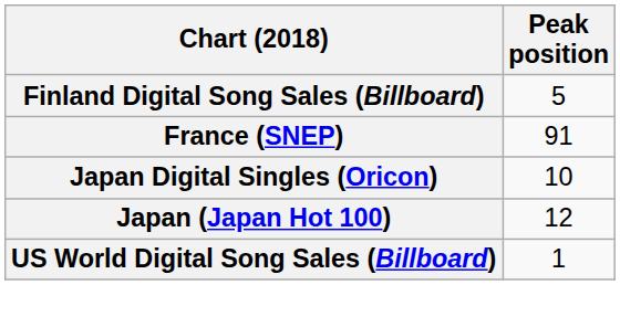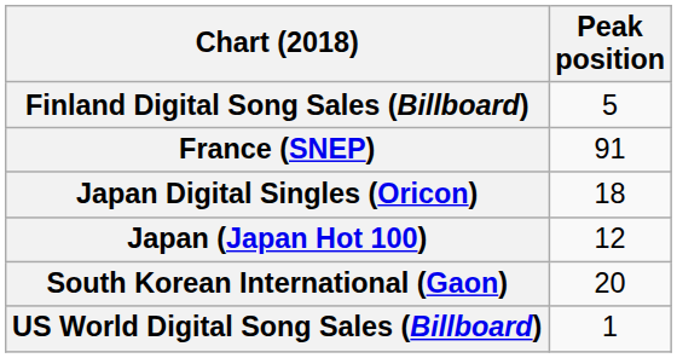 <table class="wikitable plainrowheaders sortable" style="text-align:center">
 <tr>
 <th scope="col">Chart (2018)</th>
 <th scope="col">Peak<br>position</th>
 </tr>
 <tr>
 <th scope="row">Finland Digital Song Sales (<em>Billboard</em>)</th>
 <td>5</td>
 </tr>
 <tr>
 <th scope="row">France (<a href='#'>SNEP</a>)</th>
 <td>91</td>
 </tr>
 <tr>
 <th scope="row">Japan Digital Singles (<a href='#'>Oricon</a>)</th>
-<td>10</td>
+<td>18</td>
 </tr>
 <tr>
 <th scope="row">Japan (<a href='#'>Japan Hot 100</a>)</th>
 <td>12</td>
 </tr>
 <tr>
+<th scope="row">South Korean International (<a href='#'>Gaon</a>)</th>
+<td>20</td>
+</tr>
+<tr>
 <th scope="row">US World Digital Song Sales (<a href='#'><em>Billboard</em></a>)</th>
 <td>1</td>
 </tr>
 </table>
